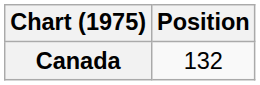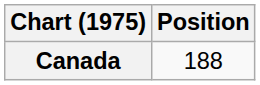 <table class="wikitable plainrowheaders">
 <tr>
 <th scope="col">Chart (1975)</th>
 <th scope="col">Position</th>
 </tr>
 <tr>
 <th scope="row">Canada</th>
-<td style="text-align:center;">132</td>
+<td style="text-align:center;">188</td>
 </tr>
 </table>
